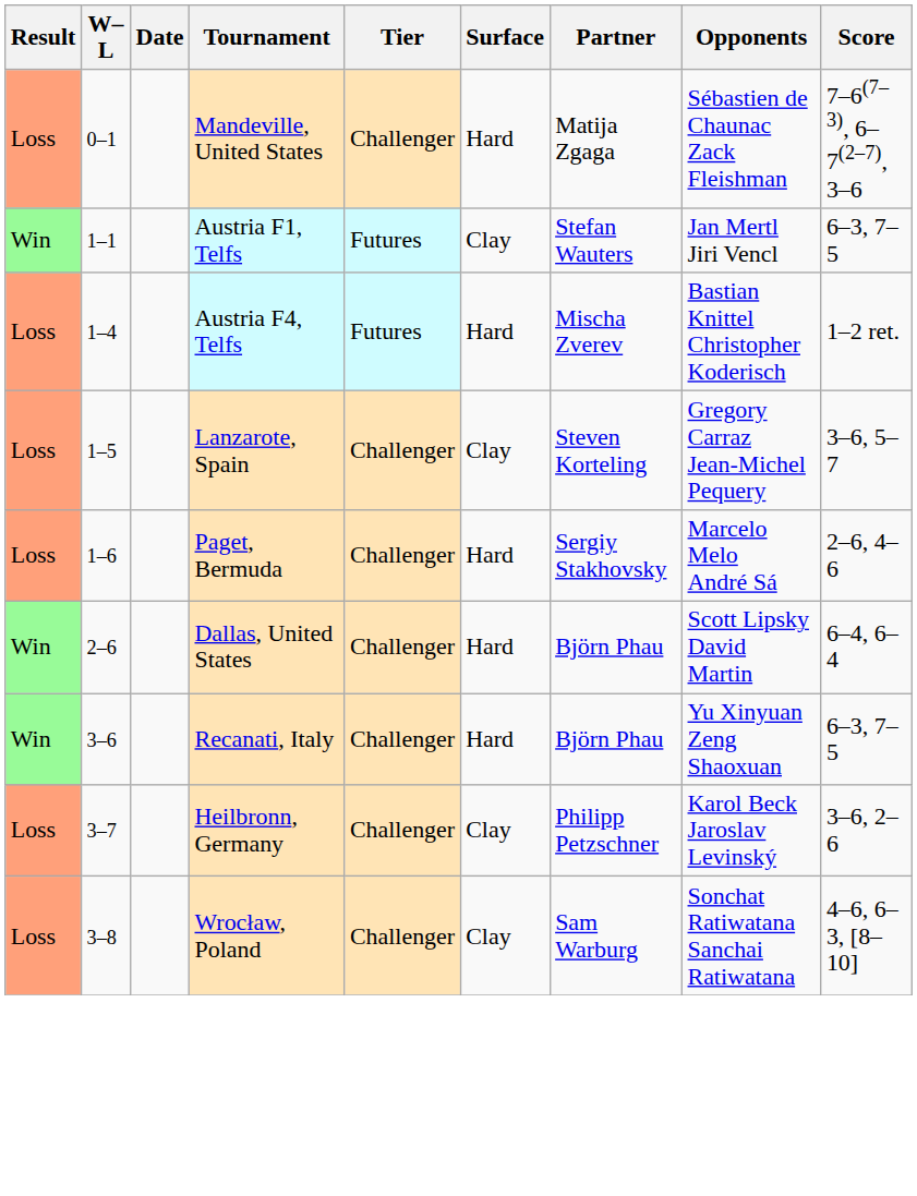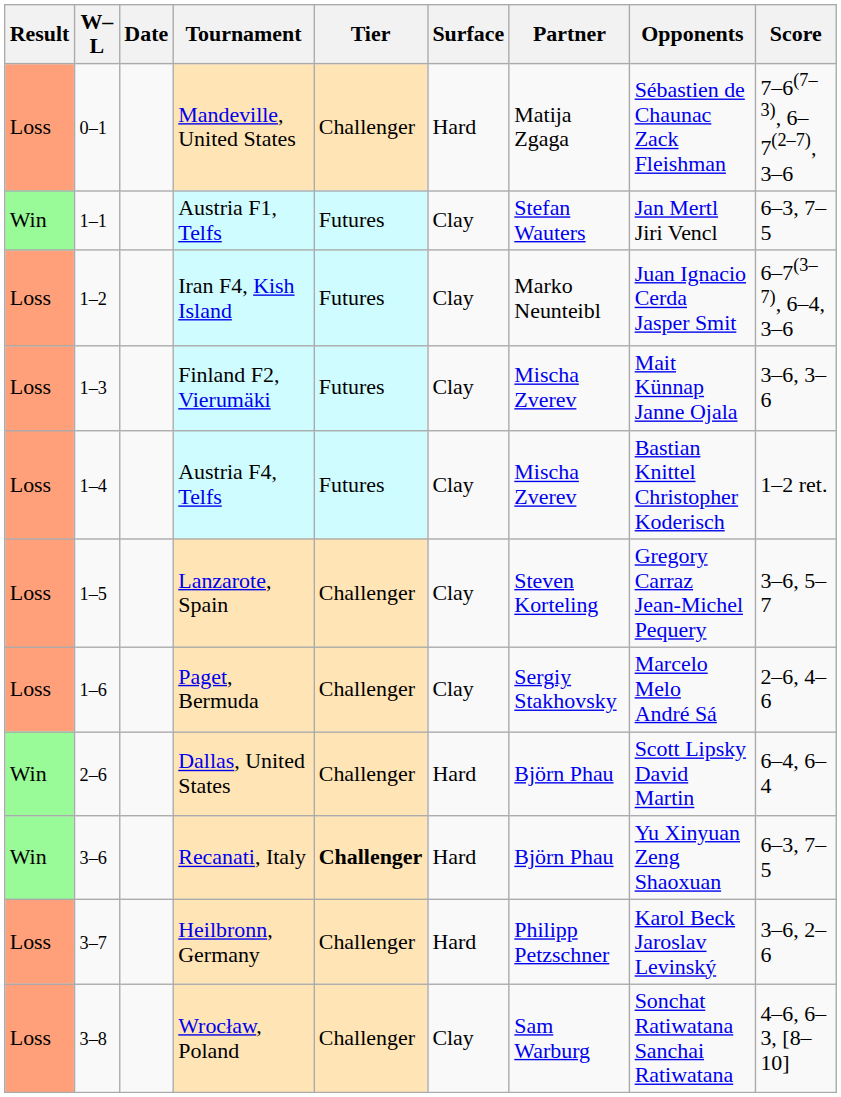 <table class="sortable wikitable">
 <tr>
 <th>Result</th>
 <th class="unsortable">W–L</th>
 <th>Date</th>
 <th>Tournament</th>
 <th>Tier</th>
 <th>Surface</th>
 <th>Partner</th>
 <th>Opponents</th>
 <th class="unsortable">Score</th>
 </tr>
 <tr>
 <td style="background:#ffa07a;">Loss</td>
 <td><small>0–1</small></td>
 <td></td>
 <td style="background:moccasin;"><a href='#'>Mandeville</a>, United States</td>
 <td style="background:moccasin;">Challenger</td>
 <td>Hard</td>
 <td> Matija Zgaga</td>
 <td> <a href='#'>Sébastien de Chaunac</a> <br>  <a href='#'>Zack Fleishman</a></td>
 <td>7–6<sup>(7–3)</sup>, 6–7<sup>(2–7)</sup>, 3–6</td>
 </tr>
 <tr>
 <td style="background:#98fb98;">Win</td>
 <td><small>1–1</small></td>
 <td></td>
 <td style="background:#cffcff;">Austria F1, <a href='#'>Telfs</a></td>
 <td style="background:#cffcff;">Futures</td>
 <td>Clay</td>
 <td> <a href='#'>Stefan Wauters</a></td>
 <td> <a href='#'>Jan Mertl</a> <br>  Jiri Vencl</td>
 <td>6–3, 7–5</td>
 </tr>
 <tr>
 <td style="background:#ffa07a;">Loss</td>
+<td><small>1–2</small></td>
+<td></td>
+<td style="background:#cffcff;">Iran F4, <a href='#'>Kish Island</a></td>
+<td style="background:#cffcff;">Futures</td>
+<td>Clay</td>
+<td> Marko Neunteibl</td>
+<td> <a href='#'>Juan Ignacio Cerda</a> <br>  <a href='#'>Jasper Smit</a></td>
+<td>6–7<sup>(3–7)</sup>, 6–4, 3–6</td>
+</tr>
+<tr>
+<td style="background:#ffa07a;">Loss</td>
+<td><small>1–3</small></td>
+<td></td>
+<td style="background:#cffcff;">Finland F2, <a href='#'>Vierumäki</a></td>
+<td style="background:#cffcff;">Futures</td>
+<td>Clay</td>
+<td> <a href='#'>Mischa Zverev</a></td>
+<td> <a href='#'>Mait Künnap</a> <br>  <a href='#'>Janne Ojala</a></td>
+<td>3–6, 3–6</td>
+</tr>
+<tr>
+<td style="background:#ffa07a;">Loss</td>
 <td><small>1–4</small></td>
 <td></td>
 <td style="background:#cffcff;">Austria F4, <a href='#'>Telfs</a></td>
 <td style="background:#cffcff;">Futures</td>
-<td>Hard</td>
+<td>Clay</td>
 <td> <a href='#'>Mischa Zverev</a></td>
 <td> <a href='#'>Bastian Knittel</a> <br>  <a href='#'>Christopher Koderisch</a></td>
 <td>1–2 ret.</td>
 </tr>
 <tr>
 <td style="background:#ffa07a;">Loss</td>
 <td><small>1–5</small></td>
 <td></td>
 <td style="background:moccasin;"><a href='#'>Lanzarote</a>, Spain</td>
 <td style="background:moccasin;">Challenger</td>
 <td>Clay</td>
 <td> <a href='#'>Steven Korteling</a></td>
 <td> <a href='#'>Gregory Carraz</a> <br>  <a href='#'>Jean-Michel Pequery</a></td>
 <td>3–6, 5–7</td>
 </tr>
 <tr>
 <td style="background:#ffa07a;">Loss</td>
 <td><small>1–6</small></td>
 <td></td>
 <td style="background:moccasin;"><a href='#'>Paget</a>, Bermuda</td>
 <td style="background:moccasin;">Challenger</td>
-<td>Hard</td>
+<td>Clay</td>
 <td> <a href='#'>Sergiy Stakhovsky</a></td>
 <td> <a href='#'>Marcelo Melo</a> <br>  <a href='#'>André Sá</a></td>
 <td>2–6, 4–6</td>
 </tr>
 <tr>
 <td style="background:#98fb98;">Win</td>
 <td><small>2–6</small></td>
 <td></td>
 <td style="background:moccasin;"><a href='#'>Dallas</a>, United States</td>
 <td style="background:moccasin;">Challenger</td>
 <td>Hard</td>
 <td> <a href='#'>Björn Phau</a></td>
 <td> <a href='#'>Scott Lipsky</a> <br>  <a href='#'>David Martin</a></td>
 <td>6–4, 6–4</td>
 </tr>
 <tr>
 <td style="background:#98fb98;">Win</td>
 <td><small>3–6</small></td>
 <td></td>
 <td style="background:moccasin;"><a href='#'>Recanati</a>, Italy</td>
-<td style="background:moccasin;">Challenger</td>
+<td style="background:moccasin;"><strong>Challenger</strong></td>
 <td>Hard</td>
 <td> <a href='#'>Björn Phau</a></td>
 <td> <a href='#'>Yu Xinyuan</a> <br>  <a href='#'>Zeng Shaoxuan</a></td>
 <td>6–3, 7–5</td>
 </tr>
 <tr>
 <td style="background:#ffa07a;">Loss</td>
 <td><small>3–7</small></td>
 <td></td>
 <td style="background:moccasin;"><a href='#'>Heilbronn</a>, Germany</td>
 <td style="background:moccasin;">Challenger</td>
-<td>Clay</td>
+<td>Hard</td>
 <td> <a href='#'>Philipp Petzschner</a></td>
 <td> <a href='#'>Karol Beck</a> <br>  <a href='#'>Jaroslav Levinský</a></td>
 <td>3–6, 2–6</td>
 </tr>
 <tr>
 <td style="background:#ffa07a;">Loss</td>
 <td><small>3–8</small></td>
 <td></td>
 <td style="background:moccasin;"><a href='#'>Wrocław</a>, Poland</td>
 <td style="background:moccasin;">Challenger</td>
 <td>Clay</td>
 <td> <a href='#'>Sam Warburg</a></td>
 <td> <a href='#'>Sonchat Ratiwatana</a> <br>  <a href='#'>Sanchai Ratiwatana</a></td>
 <td>4–6, 6–3, [8–10]</td>
 </tr>
 </table>
